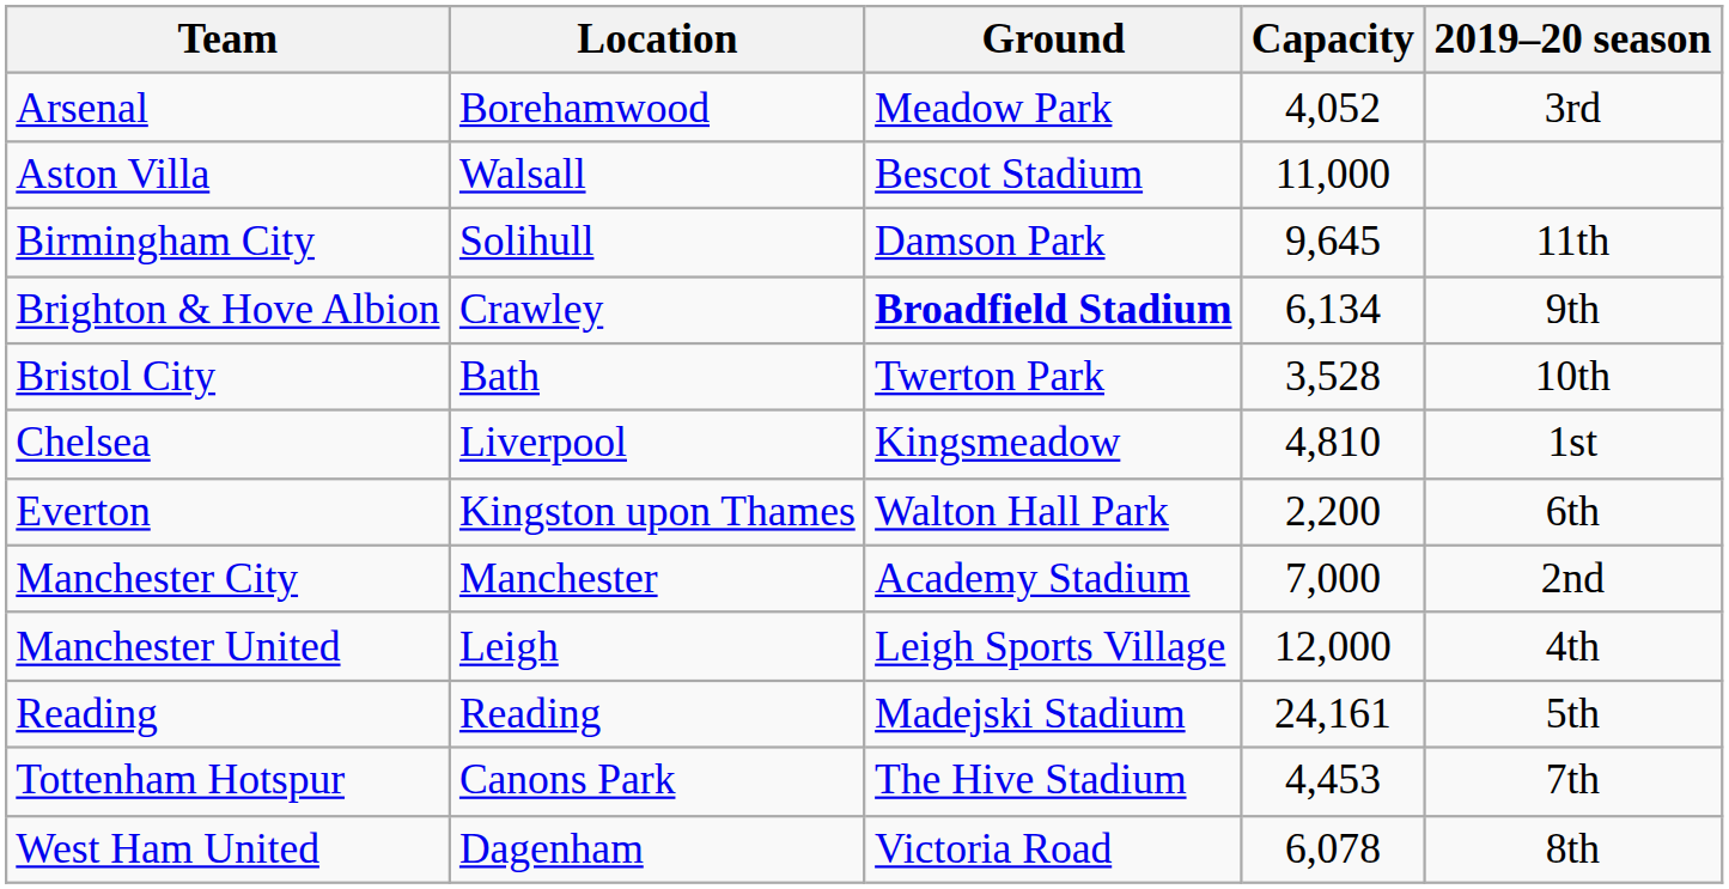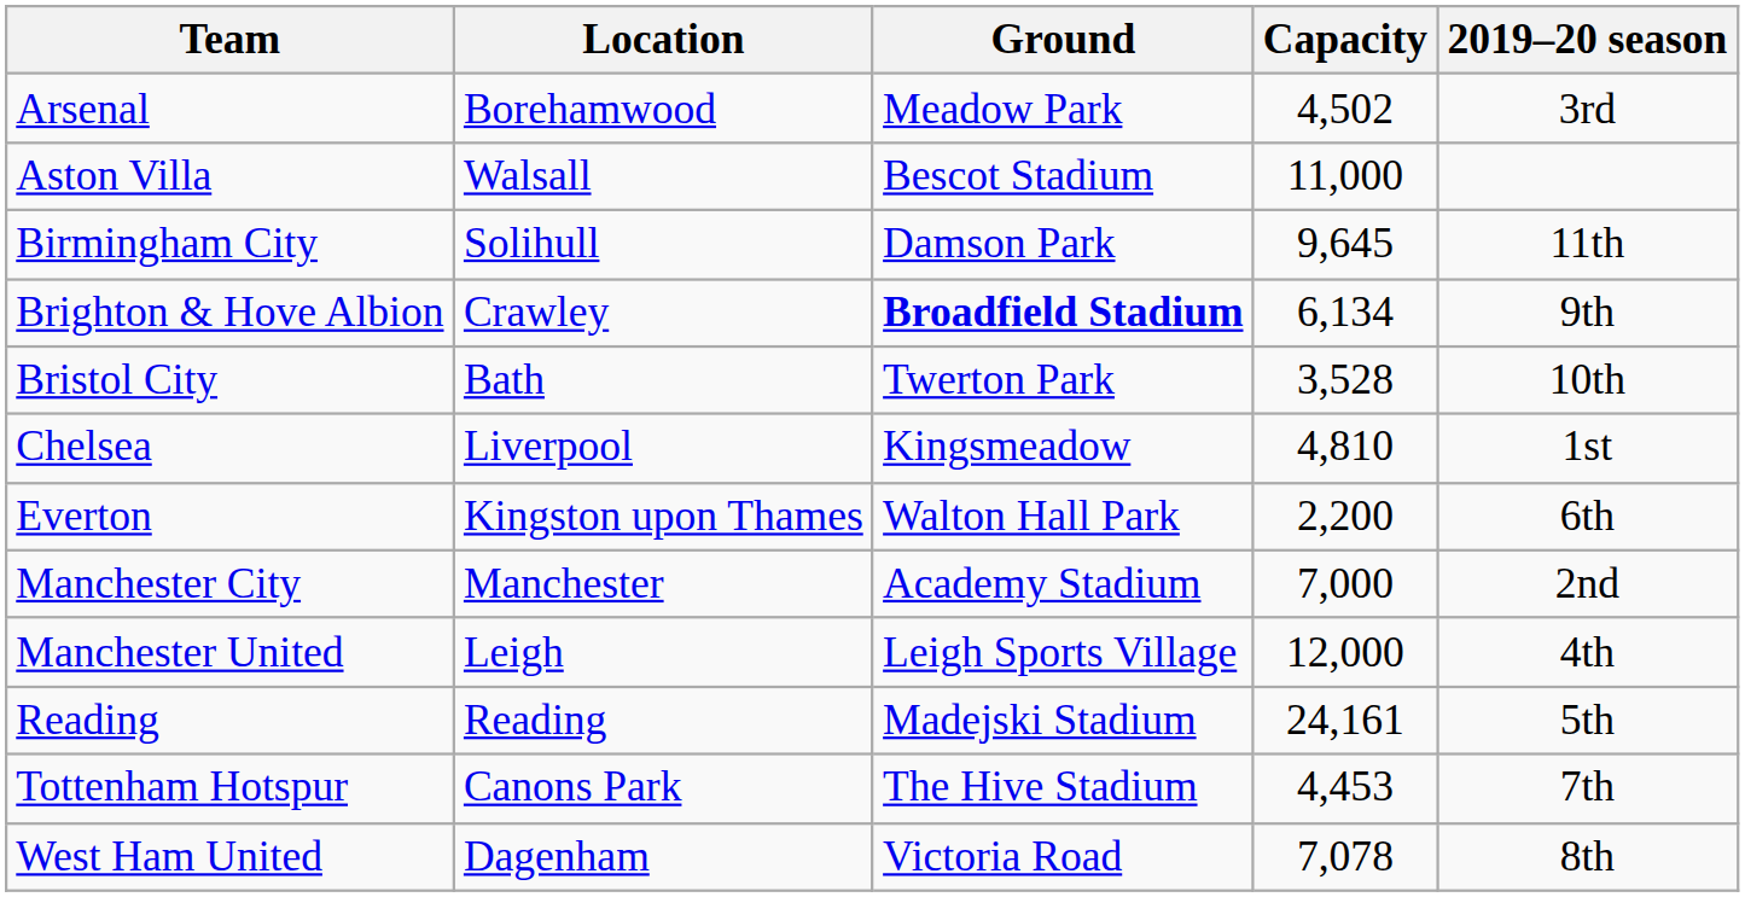 <table class="wikitable sortable">
 <tr>
 <th>Team</th>
 <th>Location</th>
 <th>Ground</th>
 <th>Capacity</th>
 <th data-sort-type=number>2019–20 season</th>
 </tr>
 <tr>
 <td><a href='#'>Arsenal</a></td>
 <td><a href='#'>Borehamwood</a></td>
 <td><a href='#'>Meadow Park</a></td>
-<td style="text-align:center">4,052</td>
+<td style="text-align:center">4,502</td>
 <td style="text-align:center">3rd</td>
 </tr>
 <tr>
 <td><a href='#'>Aston Villa</a></td>
 <td><a href='#'>Walsall</a></td>
 <td><a href='#'>Bescot Stadium</a></td>
 <td style="text-align:center">11,000</td>
 <td style="text-align:center"></td>
 </tr>
 <tr>
 <td><a href='#'>Birmingham City</a></td>
 <td><a href='#'>Solihull</a></td>
 <td><a href='#'>Damson Park</a></td>
 <td style="text-align:center">9,645</td>
 <td style="text-align:center">11th</td>
 </tr>
 <tr>
 <td><a href='#'>Brighton & Hove Albion</a></td>
 <td><a href='#'>Crawley</a></td>
 <td><strong><a href='#'>Broadfield Stadium</a></strong></td>
 <td style="text-align:center">6,134</td>
 <td style="text-align:center">9th</td>
 </tr>
 <tr>
 <td><a href='#'>Bristol City</a></td>
 <td><a href='#'>Bath</a></td>
 <td><a href='#'>Twerton Park</a></td>
 <td style="text-align:center">3,528</td>
 <td style="text-align:center">10th</td>
 </tr>
 <tr>
 <td><a href='#'>Chelsea</a></td>
 <td><a href='#'>Liverpool</a></td>
 <td><a href='#'>Kingsmeadow</a></td>
 <td style="text-align:center">4,810</td>
 <td style="text-align:center">1st</td>
 </tr>
 <tr>
 <td><a href='#'>Everton</a></td>
 <td><a href='#'>Kingston upon Thames</a></td>
 <td><a href='#'>Walton Hall Park</a></td>
 <td style="text-align:center">2,200</td>
 <td style="text-align:center">6th</td>
 </tr>
 <tr>
 <td><a href='#'>Manchester City</a></td>
 <td><a href='#'>Manchester</a></td>
 <td><a href='#'>Academy Stadium</a></td>
 <td style="text-align:center">7,000</td>
 <td style="text-align:center">2nd</td>
 </tr>
 <tr>
 <td><a href='#'>Manchester United</a></td>
 <td><a href='#'> Leigh</a></td>
 <td><a href='#'>Leigh Sports Village</a></td>
 <td style="text-align:center">12,000</td>
 <td style="text-align:center">4th</td>
 </tr>
 <tr>
 <td><a href='#'>Reading</a></td>
 <td><a href='#'>Reading</a></td>
 <td><a href='#'>Madejski Stadium</a></td>
 <td style="text-align:center">24,161</td>
 <td style="text-align:center">5th</td>
 </tr>
 <tr>
 <td><a href='#'>Tottenham Hotspur</a></td>
 <td><a href='#'>Canons Park</a></td>
 <td><a href='#'>The Hive Stadium</a></td>
 <td style="text-align:center">4,453</td>
 <td style="text-align:center">7th</td>
 </tr>
 <tr>
 <td><a href='#'>West Ham United</a></td>
 <td><a href='#'>Dagenham</a></td>
 <td><a href='#'>Victoria Road</a></td>
-<td style="text-align:center">6,078</td>
+<td style="text-align:center">7,078</td>
 <td style="text-align:center">8th</td>
 </tr>
 </table>
